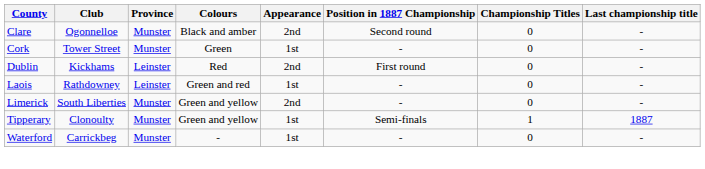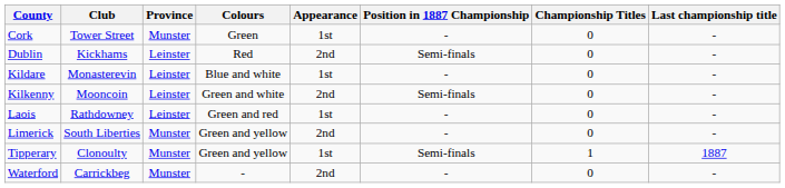 <table class="wikitable sortable" style="text-align:center">
 <tr>
 <th><a href='#'>County</a></th>
 <th>Club</th>
 <th>Province</th>
 <th>Colours</th>
 <th>Appearance</th>
 <th>Position in <a href='#'>1887</a> Championship</th>
 <th>Championship Titles</th>
 <th>Last championship title</th>
-</tr>
-<tr>
-<td style="text-align:left"> <a href='#'>Clare</a></td>
-<td><a href='#'>Ogonnelloe</a></td>
-<td><a href='#'>Munster</a></td>
-<td>Black and amber</td>
-<td>2nd</td>
-<td>Second round</td>
-<td>0</td>
-<td>-</td>
 </tr>
 <tr>
 <td style="text-align:left"> <a href='#'>Cork</a></td>
 <td><a href='#'>Tower Street</a></td>
 <td><a href='#'>Munster</a></td>
 <td>Green</td>
 <td>1st</td>
 <td>-</td>
 <td>0</td>
 <td>-</td>
 </tr>
 <tr>
 <td style="text-align:left"> <a href='#'>Dublin</a></td>
 <td><a href='#'>Kickhams</a></td>
 <td><a href='#'>Leinster</a></td>
 <td>Red</td>
 <td>2nd</td>
-<td>First round</td>
+<td>Semi-finals</td>
+<td>0</td>
+<td>-</td>
+</tr>
+<tr>
+<td style="text-align:left"> <a href='#'>Kildare</a></td>
+<td><a href='#'>Monasterevin</a></td>
+<td><a href='#'>Leinster</a></td>
+<td>Blue and white</td>
+<td>1st</td>
+<td>-</td>
+<td>0</td>
+<td>-</td>
+</tr>
+<tr>
+<td style="text-align:left"> <a href='#'>Kilkenny</a></td>
+<td><a href='#'>Mooncoin</a></td>
+<td><a href='#'>Leinster</a></td>
+<td>Green and white</td>
+<td>2nd</td>
+<td>Semi-finals</td>
 <td>0</td>
 <td>-</td>
 </tr>
 <tr>
 <td style="text-align:left"> <a href='#'>Laois</a></td>
 <td><a href='#'>Rathdowney</a></td>
 <td><a href='#'>Leinster</a></td>
 <td>Green and red</td>
 <td>1st</td>
 <td>-</td>
 <td>0</td>
 <td>-</td>
 </tr>
 <tr>
 <td style="text-align:left"> <a href='#'>Limerick</a></td>
 <td><a href='#'>South Liberties</a></td>
 <td><a href='#'>Munster</a></td>
 <td>Green and yellow</td>
 <td>2nd</td>
 <td>-</td>
 <td>0</td>
 <td>-</td>
 </tr>
 <tr>
 <td style="text-align:left"> <a href='#'>Tipperary</a></td>
 <td><a href='#'>Clonoulty</a></td>
 <td><a href='#'>Munster</a></td>
 <td>Green and yellow</td>
 <td>1st</td>
 <td>Semi-finals</td>
 <td>1</td>
 <td><a href='#'>1887</a></td>
 </tr>
 <tr>
 <td style="text-align:left"> <a href='#'>Waterford</a></td>
 <td><a href='#'>Carrickbeg</a></td>
 <td><a href='#'>Munster</a></td>
 <td>-</td>
-<td>1st</td>
+<td>2nd</td>
 <td>-</td>
 <td>0</td>
 <td>-</td>
 </tr>
 </table>
